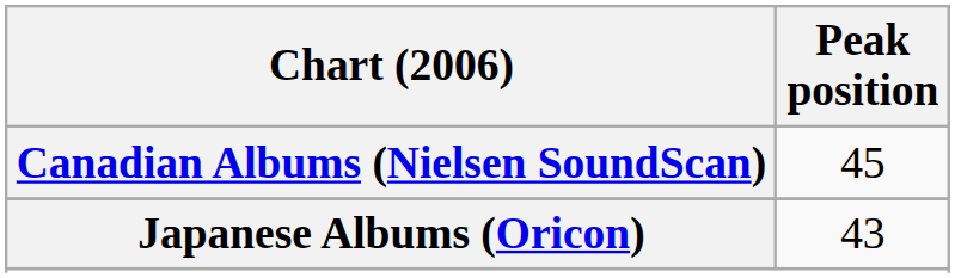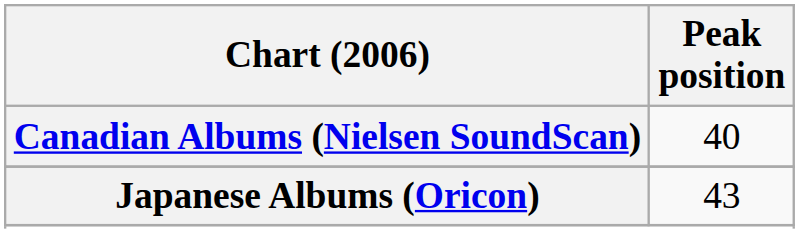 <table class="wikitable sortable plainrowheaders" style="text-align:center">
 <tr>
 <th scope="col">Chart (2006)</th>
 <th scope="col">Peak<br> position</th>
 </tr>
 <tr>
 <th scope="row"><a href='#'>Canadian Albums</a> (<a href='#'>Nielsen SoundScan</a>)</th>
-<td>45</td>
+<td>40</td>
 </tr>
 <tr>
 </tr>
 <tr>
 <th scope="row">Japanese Albums (<a href='#'>Oricon</a>)</th>
 <td>43</td>
 </tr>
 <tr>
 </tr>
 <tr>
 </tr>
 <tr>
 </tr>
 </table>
